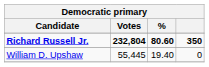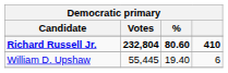 <table class="wikitable" style="font-size: 95%;">
 <tr>
 <th colspan="4">Democratic primary</th>
 </tr>
 <tr>
 <th colspan="1" style="width: 170px">Candidate</th>
 <th style="width: 50px">Votes</th>
 <th style="width: 40px">%</th>
 <th style="width: 40px"></th>
 </tr>
 <tr>
 </tr>
 <tr>
 <td><strong><a href='#'>Richard Russell Jr.</a></strong></td>
 <td align="right"><strong>232,804</strong></td>
 <td align="right"><strong>80.60</strong></td>
-<td align="right"><strong>350</strong></td>
+<td align="right"><strong>410</strong></td>
 </tr>
 <tr>
 </tr>
 <tr>
 <td><a href='#'>William D. Upshaw</a></td>
 <td align="right">55,445</td>
 <td align="right">19.40</td>
-<td align="right">0</td>
+<td align="right">6</td>
 </tr>
 <tr>
 </tr>
 </table>
